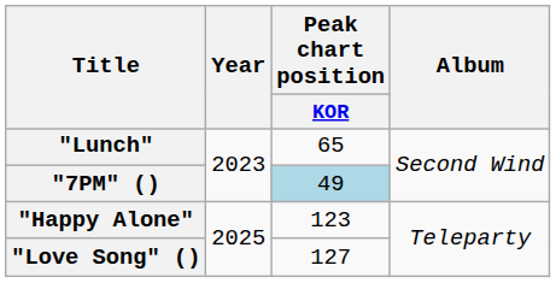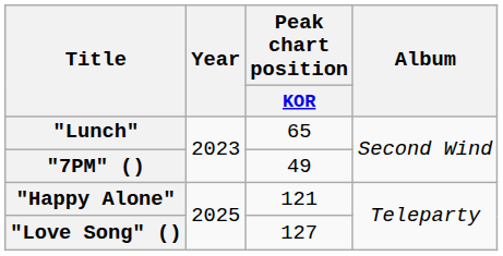 <table class="wikitable plainrowheaders" style="text-align:center;">
 <tr>
 <th scope="col" rowspan="2">Title</th>
 <th scope="col" rowspan="2">Year</th>
 <th colspan="1">Peak chart position</th>
 <th scope="col" rowspan="2">Album</th>
 </tr>
 <tr>
 <th scope="col" style="width:3em;font-size:90%"><a href='#'>KOR</a><br></th>
 </tr>
 <tr>
 <th scope="row">"Lunch"</th>
 <td rowspan="2">2023</td>
 <td>65</td>
 <td rowspan="2"><em>Second Wind</em></td>
 </tr>
 <tr>
 <th scope="row">"7PM" ()<br></th>
-<td style="background: lightblue;">49</td>
+<td>49</td>
 </tr>
 <tr>
 <th scope="row">"Happy Alone"</th>
 <td rowspan="2">2025</td>
-<td>123</td>
+<td>121</td>
 <td rowspan="2"><em>Teleparty</em></td>
 </tr>
 <tr>
 <th scope="row">"Love Song" ()</th>
 <td>127</td>
 </tr>
 </table>
